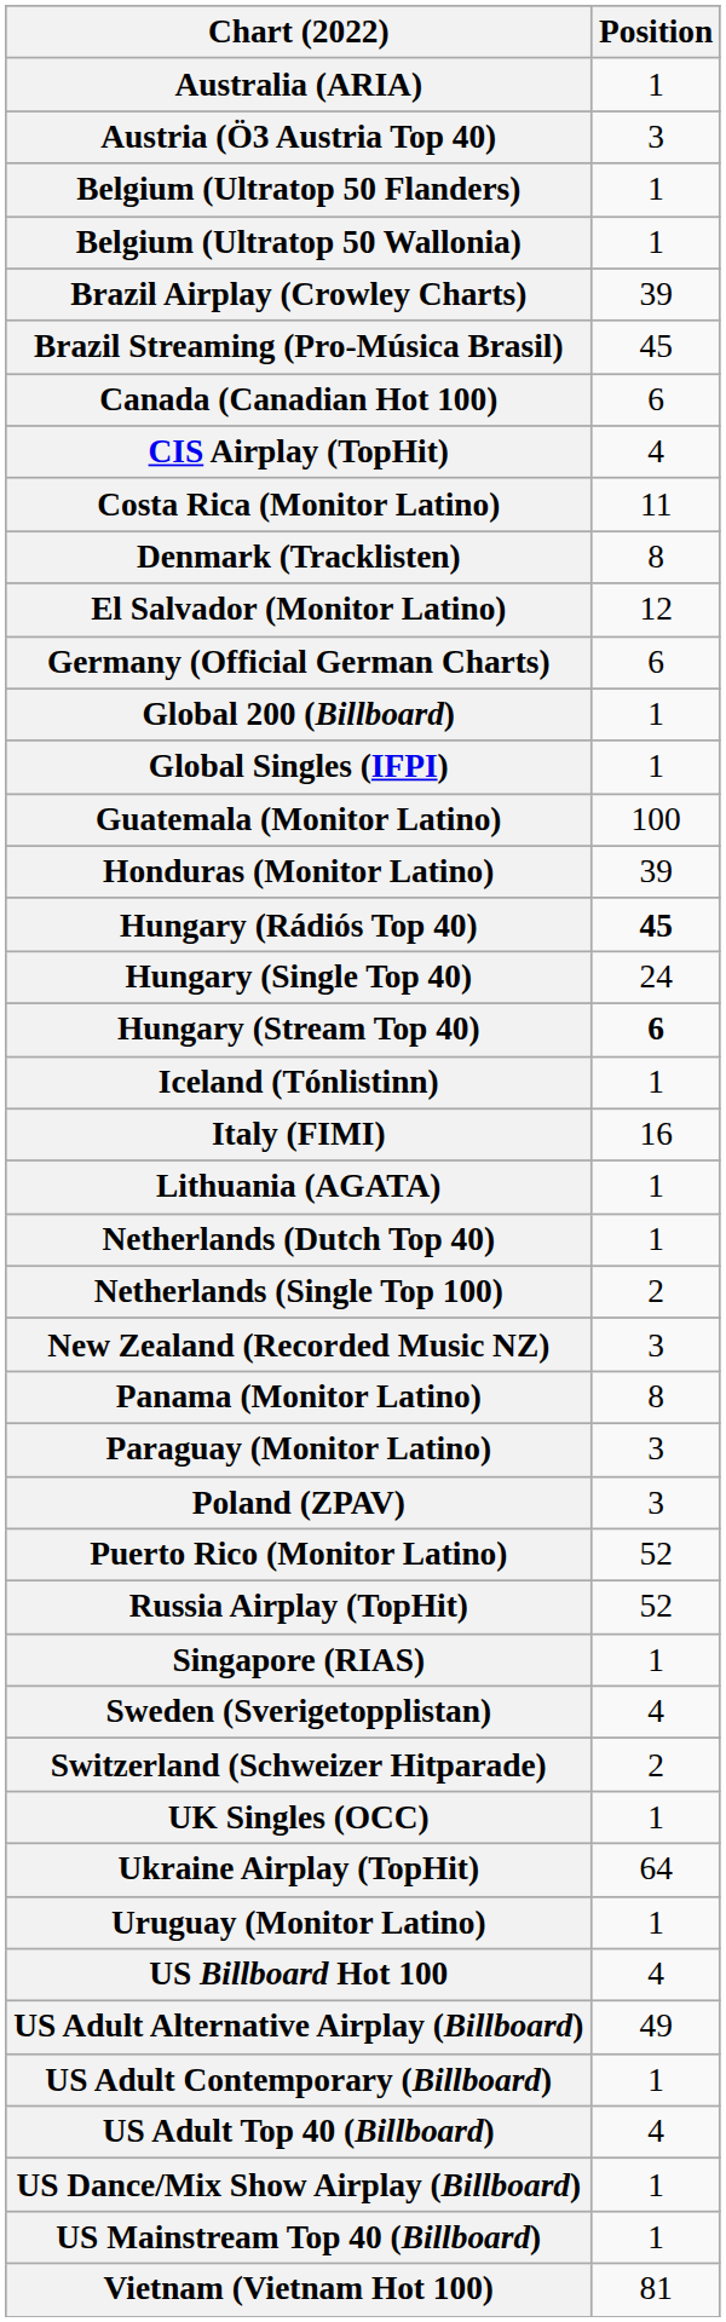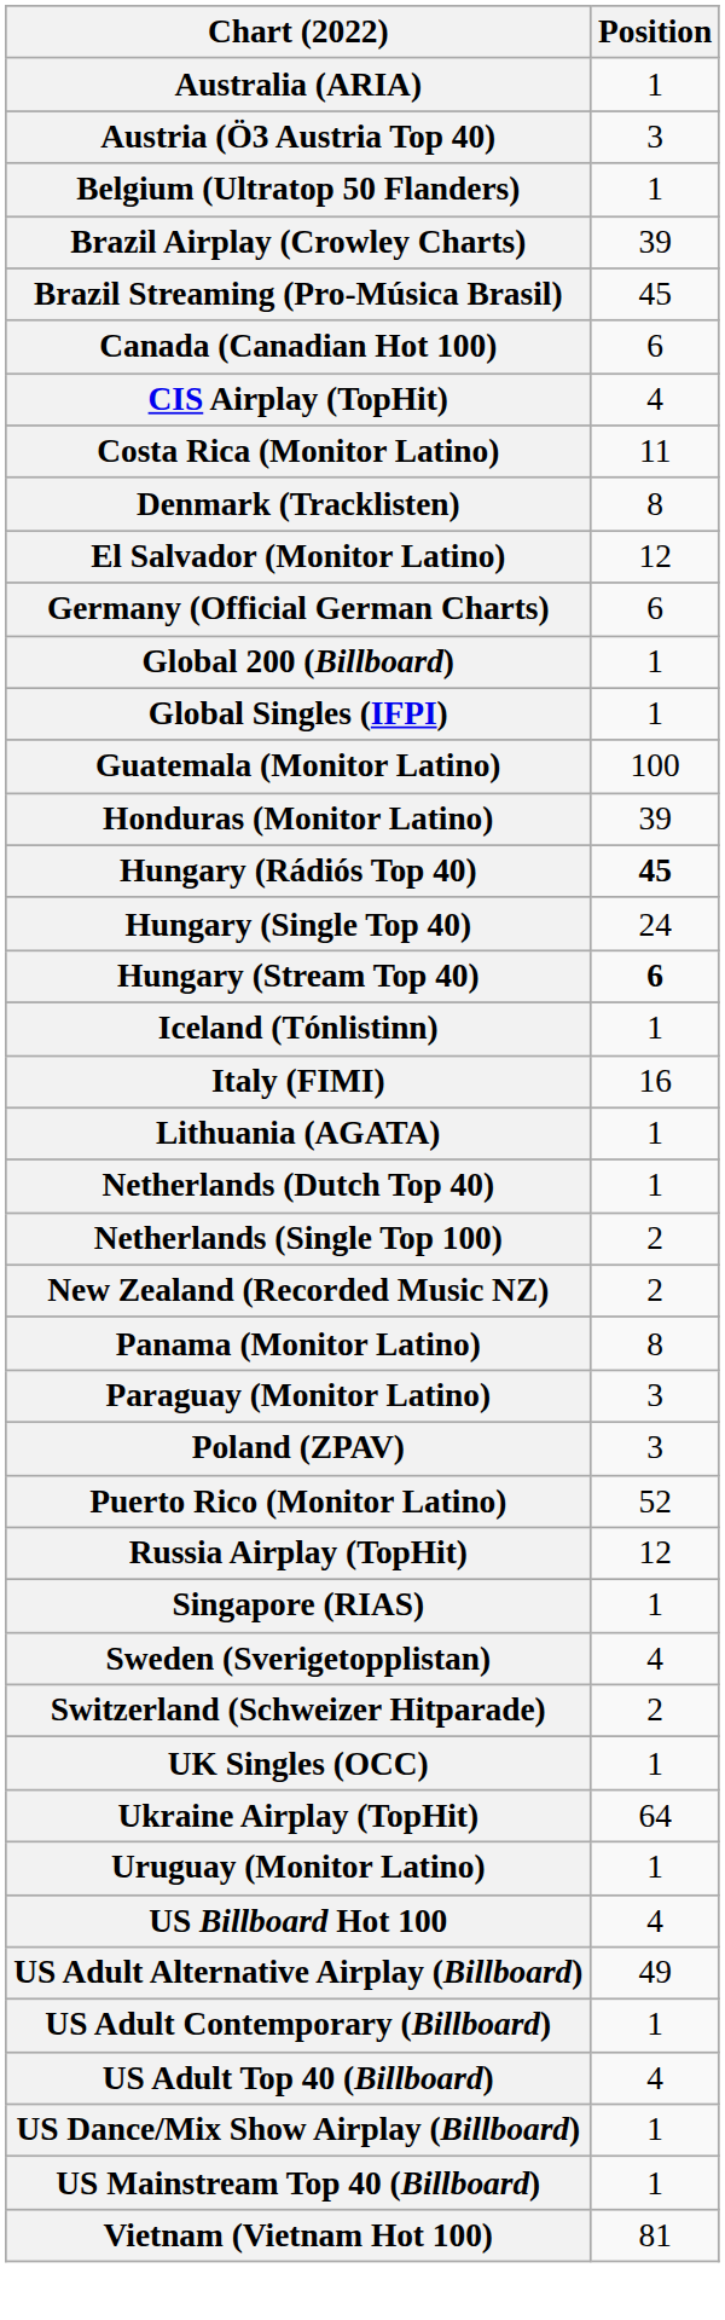 <table class="wikitable sortable plainrowheaders" style="text-align:center">
 <tr>
 <th scope="col">Chart (2022)</th>
 <th scope="col">Position</th>
 </tr>
 <tr>
 <th scope="row">Australia (ARIA)</th>
 <td>1</td>
 </tr>
 <tr>
 <th scope="row">Austria (Ö3 Austria Top 40)</th>
 <td>3</td>
 </tr>
 <tr>
 <th scope="row">Belgium (Ultratop 50 Flanders)</th>
-<td>1</td>
-</tr>
-<tr>
-<th scope="row">Belgium (Ultratop 50 Wallonia)</th>
 <td>1</td>
 </tr>
 <tr>
 <th scope="row">Brazil Airplay (Crowley Charts)</th>
 <td>39</td>
 </tr>
 <tr>
 <th scope="row">Brazil Streaming (Pro-Música Brasil)</th>
 <td>45</td>
 </tr>
 <tr>
 <th scope="row">Canada (Canadian Hot 100)</th>
 <td>6</td>
 </tr>
 <tr>
 <th scope="row"><a href='#'>CIS</a> Airplay (TopHit)</th>
 <td>4</td>
 </tr>
 <tr>
 <th scope="row">Costa Rica (Monitor Latino)</th>
 <td>11</td>
 </tr>
 <tr>
 <th scope="row">Denmark (Tracklisten)</th>
 <td>8</td>
 </tr>
 <tr>
 <th scope="row">El Salvador (Monitor Latino)</th>
 <td>12</td>
 </tr>
 <tr>
 <th scope="row">Germany (Official German Charts)</th>
 <td>6</td>
 </tr>
 <tr>
 <th scope="row">Global 200 (<em>Billboard</em>)</th>
 <td>1</td>
 </tr>
 <tr>
 <th scope="row">Global Singles (<a href='#'>IFPI</a>)</th>
 <td>1</td>
 </tr>
 <tr>
 <th scope="row">Guatemala (Monitor Latino)</th>
 <td>100</td>
 </tr>
 <tr>
 <th scope="row">Honduras (Monitor Latino)</th>
 <td>39</td>
 </tr>
 <tr>
 <th scope="row">Hungary (Rádiós Top 40)</th>
 <td><strong>45</strong></td>
 </tr>
 <tr>
 <th scope="row">Hungary (Single Top 40)</th>
 <td>24</td>
 </tr>
 <tr>
 <th scope="row">Hungary (Stream Top 40)</th>
 <td><strong>6</strong></td>
 </tr>
 <tr>
 <th scope="row">Iceland (Tónlistinn)</th>
 <td>1</td>
 </tr>
 <tr>
 <th scope="row">Italy (FIMI)</th>
 <td>16</td>
 </tr>
 <tr>
 <th scope="row">Lithuania (AGATA)</th>
 <td>1</td>
 </tr>
 <tr>
 <th scope="row">Netherlands (Dutch Top 40)</th>
 <td>1</td>
 </tr>
 <tr>
 <th scope="row">Netherlands (Single Top 100)</th>
 <td>2</td>
 </tr>
 <tr>
 <th scope="row">New Zealand (Recorded Music NZ)</th>
-<td>3</td>
+<td>2</td>
 </tr>
 <tr>
 <th scope="row">Panama (Monitor Latino)</th>
 <td>8</td>
 </tr>
 <tr>
 <th scope="row">Paraguay (Monitor Latino)</th>
 <td>3</td>
 </tr>
 <tr>
 <th scope="row">Poland (ZPAV)</th>
 <td>3</td>
 </tr>
 <tr>
 <th scope="row">Puerto Rico (Monitor Latino)</th>
 <td>52</td>
 </tr>
 <tr>
 <th scope="row">Russia Airplay (TopHit)</th>
-<td>52</td>
+<td>12</td>
 </tr>
 <tr>
 <th scope="row">Singapore (RIAS)</th>
 <td>1</td>
 </tr>
 <tr>
 <th scope="row">Sweden (Sverigetopplistan)</th>
 <td>4</td>
 </tr>
 <tr>
 <th scope="row">Switzerland (Schweizer Hitparade)</th>
 <td>2</td>
 </tr>
 <tr>
 <th scope="row">UK Singles (OCC)</th>
 <td>1</td>
 </tr>
 <tr>
 <th scope="row">Ukraine Airplay (TopHit)</th>
 <td>64</td>
 </tr>
 <tr>
 <th scope="row">Uruguay (Monitor Latino)</th>
 <td>1</td>
 </tr>
 <tr>
 <th scope="row">US <em>Billboard</em> Hot 100</th>
 <td>4</td>
 </tr>
 <tr>
 <th scope="row">US Adult Alternative Airplay (<em>Billboard</em>)</th>
 <td>49</td>
 </tr>
 <tr>
 <th scope="row">US Adult Contemporary (<em>Billboard</em>)</th>
 <td>1</td>
 </tr>
 <tr>
 <th scope="row">US Adult Top 40 (<em>Billboard</em>)</th>
 <td>4</td>
 </tr>
 <tr>
 <th scope="row">US Dance/Mix Show Airplay (<em>Billboard</em>) </th>
 <td>1</td>
 </tr>
 <tr>
 <th scope="row">US Mainstream Top 40 (<em>Billboard</em>)</th>
 <td>1</td>
 </tr>
 <tr>
 <th scope="row">Vietnam (Vietnam Hot 100)</th>
 <td>81</td>
 </tr>
 </table>
